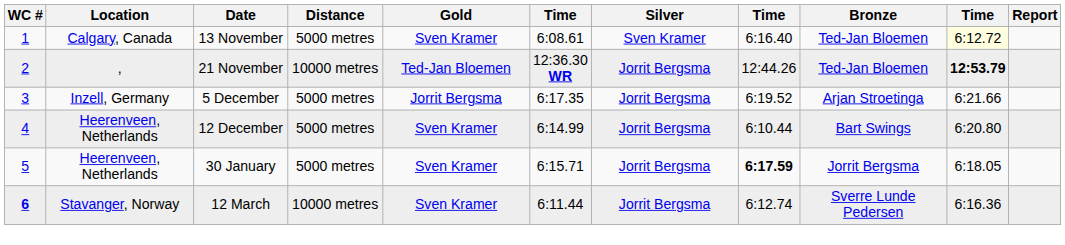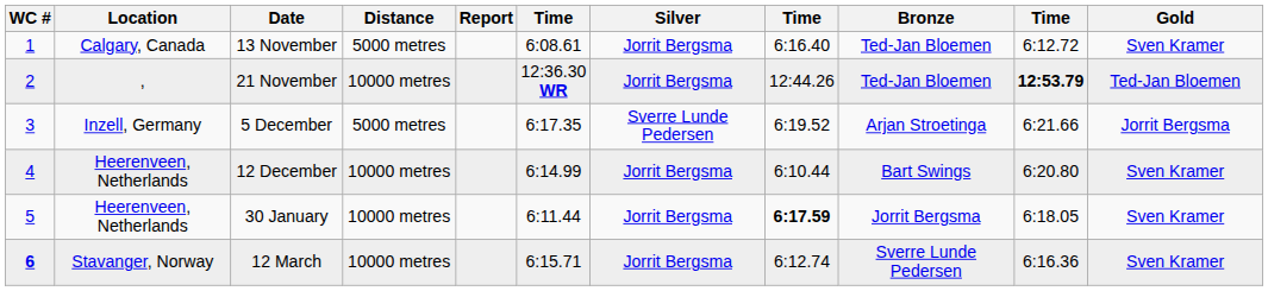 <table class="wikitable" style="text-align:center;">
 <tr>
 <th width="40">WC #</th>
 <th width="160">Location</th>
 <th width="100">Date</th>
 <th width="100">Distance</th>
-<th width="160" bgcolor="gold">Gold</th>
+<th width="50">Report</th>
 <th width="50" bgcolor="gold">Time</th>
 <th width="160" bgcolor="silver">Silver</th>
 <th width="50" bgcolor="silver">Time</th>
 <th width="160" bgcolor="#CC9966">Bronze</th>
 <th width="50" bgcolor="#CC9966">Time</th>
-<th width="50">Report</th>
+<th width="160" bgcolor="gold">Gold</th>
 </tr>
 <tr>
 <td><a href='#'>1</a></td>
 <td><a href='#'>Calgary</a>, Canada</td>
 <td>13 November</td>
 <td>5000 metres</td>
-<td><a href='#'>Sven Kramer</a><br><small></small></td>
+<td></td>
 <td>6:08.61</td>
-<td><a href='#'>Sven Kramer</a><br><small></small></td>
+<td><a href='#'>Jorrit Bergsma</a><br><small></small></td>
 <td>6:16.40</td>
 <td><a href='#'>Ted-Jan Bloemen</a><br><small></small></td>
-<td style="background: lightyellow;">6:12.72</td>
-<td></td>
+<td>6:12.72</td>
+<td><a href='#'>Sven Kramer</a><br><small></small></td>
 </tr>
 <tr bgcolor="#eeeeee">
 <td><a href='#'>2</a></td>
 <td>, </td>
 <td>21 November</td>
 <td>10000 metres</td>
-<td><a href='#'>Ted-Jan Bloemen</a><br><small></small></td>
+<td></td>
 <td>12:36.30 <strong><a href='#'>WR</a></strong></td>
 <td><a href='#'>Jorrit Bergsma</a><br><small></small></td>
 <td>12:44.26</td>
 <td><a href='#'>Ted-Jan Bloemen</a><br><small></small></td>
 <td><strong>12:53.79</strong></td>
-<td></td>
+<td><a href='#'>Ted-Jan Bloemen</a><br><small></small></td>
 </tr>
 <tr>
 <td><a href='#'>3</a></td>
 <td><a href='#'>Inzell</a>, Germany</td>
 <td>5 December</td>
 <td>5000 metres</td>
-<td><a href='#'>Jorrit Bergsma</a><br><small></small></td>
+<td></td>
 <td>6:17.35</td>
-<td><a href='#'>Jorrit Bergsma</a><br><small></small></td>
+<td><a href='#'>Sverre Lunde Pedersen</a><br><small></small></td>
 <td>6:19.52</td>
 <td><a href='#'>Arjan Stroetinga</a><br><small></small></td>
 <td>6:21.66</td>
-<td></td>
+<td><a href='#'>Jorrit Bergsma</a><br><small></small></td>
 </tr>
 <tr bgcolor="#eeeeee">
 <td><a href='#'>4</a></td>
 <td><a href='#'>Heerenveen</a>, Netherlands</td>
 <td>12 December</td>
-<td>5000 metres</td>
-<td><a href='#'>Sven Kramer</a><br><small></small></td>
+<td>10000 metres</td>
+<td></td>
 <td>6:14.99</td>
 <td><a href='#'>Jorrit Bergsma</a><br><small></small></td>
 <td>6:10.44</td>
 <td><a href='#'>Bart Swings</a><br><small></small></td>
 <td>6:20.80</td>
-<td></td>
+<td><a href='#'>Sven Kramer</a><br><small></small></td>
 </tr>
 <tr>
 <td><a href='#'>5</a></td>
 <td><a href='#'>Heerenveen</a>, Netherlands</td>
 <td>30 January</td>
-<td>5000 metres</td>
-<td><a href='#'>Sven Kramer</a><br><small></small></td>
-<td>6:15.71</td>
+<td>10000 metres</td>
+<td></td>
+<td>6:11.44</td>
 <td><a href='#'>Jorrit Bergsma</a><br><small></small></td>
 <td><strong>6:17.59</strong></td>
 <td><a href='#'>Jorrit Bergsma</a><br><small></small></td>
 <td>6:18.05</td>
-<td></td>
+<td><a href='#'>Sven Kramer</a><br><small></small></td>
 </tr>
 <tr bgcolor="#eeeeee">
 <td><strong><a href='#'>6</a></strong></td>
 <td><a href='#'>Stavanger</a>, Norway</td>
 <td>12 March</td>
 <td>10000 metres</td>
-<td><a href='#'>Sven Kramer</a><br><small></small></td>
-<td>6:11.44</td>
+<td></td>
+<td>6:15.71</td>
 <td><a href='#'>Jorrit Bergsma</a><br><small></small></td>
 <td>6:12.74</td>
 <td><a href='#'>Sverre Lunde Pedersen</a><br><small></small></td>
 <td>6:16.36</td>
-<td></td>
+<td><a href='#'>Sven Kramer</a><br><small></small></td>
 </tr>
 </table>
